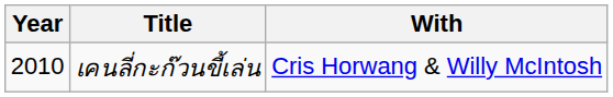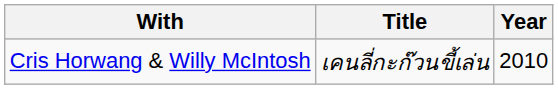 <table class="wikitable sortable">
 <tr>
+<th class="unsortable">With</th>
+<th>Title</th>
 <th>Year</th>
-<th>Title</th>
-<th class="unsortable">With</th>
 </tr>
 <tr>
+<td><a href='#'>Cris Horwang</a> & <a href='#'>Willy McIntosh</a></td>
+<td><em>เคนลี่กะก๊วนขี้เล่น</em></td>
 <td>2010</td>
-<td><em>เคนลี่กะก๊วนขี้เล่น</em></td>
-<td><a href='#'>Cris Horwang</a> & <a href='#'>Willy McIntosh</a></td>
 </tr>
 </table>
